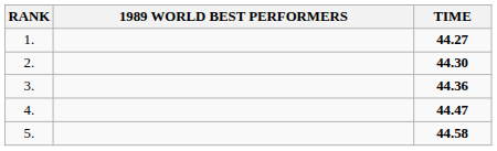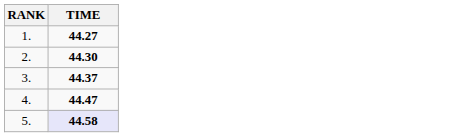 <table class="wikitable" style="border-collapse: collapse; font-size: 90%;">
 <tr>
 <th>RANK</th>
-<th align="center" style="width: 25em">1989 WORLD BEST PERFORMERS</th>
 <th align="center" style="width: 5em">TIME</th>
 </tr>
 <tr>
 <td align="center">1.</td>
-<td></td>
 <td align="center"><strong>44.27</strong></td>
 </tr>
 <tr>
 <td align="center">2.</td>
-<td></td>
 <td align="center"><strong>44.30</strong></td>
 </tr>
 <tr>
 <td align="center">3.</td>
-<td></td>
-<td align="center"><strong>44.36</strong></td>
+<td align="center"><strong>44.37</strong></td>
 </tr>
 <tr>
 <td align="center">4.</td>
-<td></td>
 <td align="center"><strong>44.47</strong></td>
 </tr>
 <tr>
 <td align="center">5.</td>
-<td></td>
-<td align="center"><strong>44.58</strong></td>
+<td align="center" style="background: lavender;"><strong>44.58</strong></td>
 </tr>
 </table>
